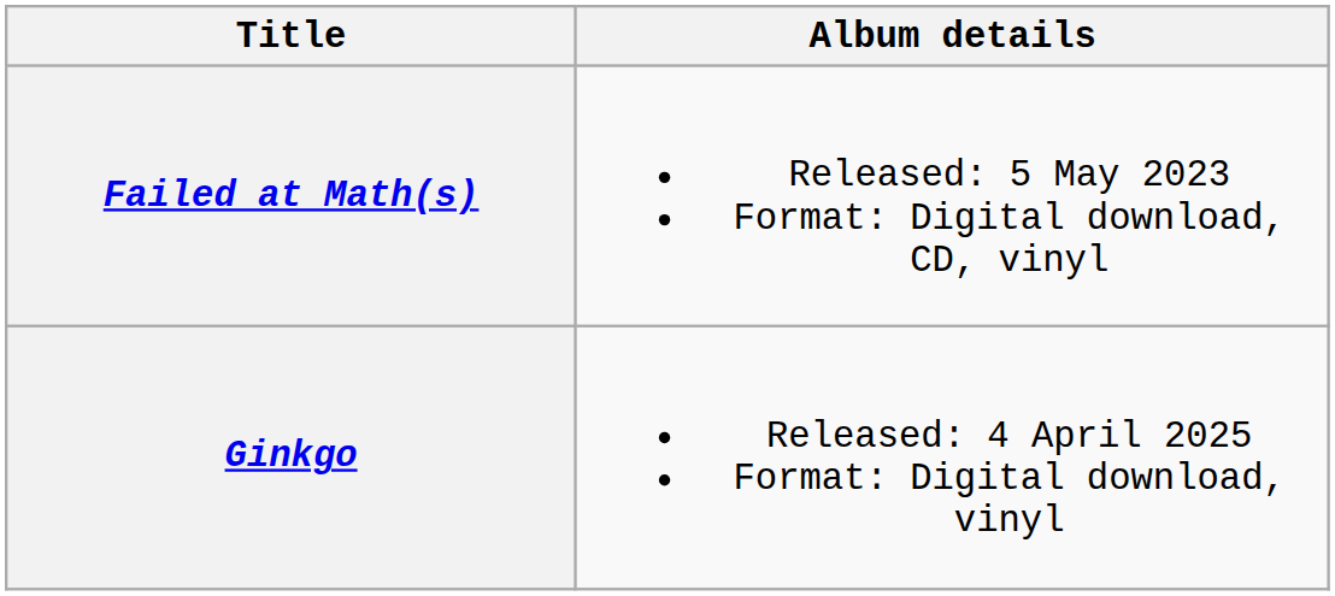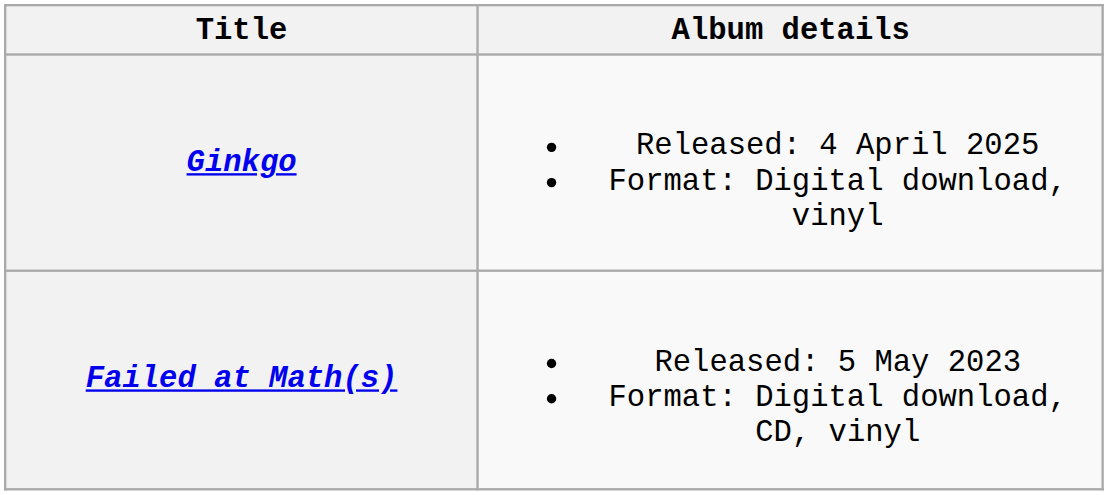 <table class="wikitable plainrowheaders" style="text-align:center;">
 <tr>
 <th scope="col" style="width:15em;">Title</th>
 <th scope="col" style="width:20em;">Album details</th>
 </tr>
 <tr>
+<th scope="row"><em><a href='#'>Ginkgo</a></em></th>
+<td><br><ul><li>Released: 4 April 2025</li><li>Format: Digital download, vinyl</li></ul></td>
+</tr>
+<tr>
 <th scope="row"><em><a href='#'>Failed at Math(s)</a></em></th>
 <td><br><ul><li>Released: 5 May 2023</li><li>Format: Digital download, CD, vinyl</li></ul></td>
 </tr>
-<tr>
-<th scope="row"><em><a href='#'>Ginkgo</a></em></th>
-<td><br><ul><li>Released: 4 April 2025</li><li>Format: Digital download, vinyl</li></ul></td>
-</tr>
 </table>
